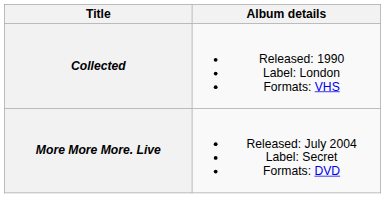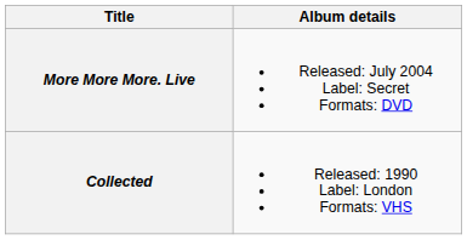 <table class="wikitable plainrowheaders" style="text-align:center;">
 <tr>
 <th scope="col" style="width:15em;">Title</th>
 <th scope="col" style="width:15em;">Album details</th>
 </tr>
 <tr>
+<th scope="row"><em>More More More. Live</em></th>
+<td><br><ul><li>Released: July 2004</li><li>Label: Secret</li><li>Formats: <a href='#'>DVD</a></li></ul></td>
+</tr>
+<tr>
 <th scope="row"><em>Collected</em></th>
 <td><br><ul><li>Released: 1990</li><li>Label: London</li><li>Formats: <a href='#'>VHS</a></li></ul></td>
 </tr>
-<tr>
-<th scope="row"><em>More More More. Live</em></th>
-<td><br><ul><li>Released: July 2004</li><li>Label: Secret</li><li>Formats: <a href='#'>DVD</a></li></ul></td>
-</tr>
 </table>
